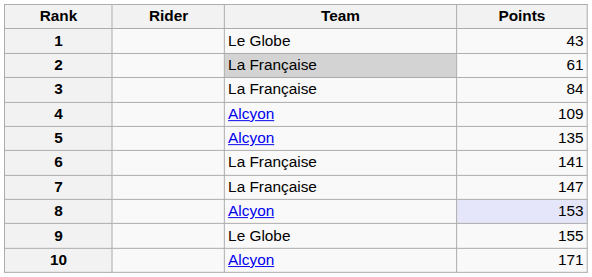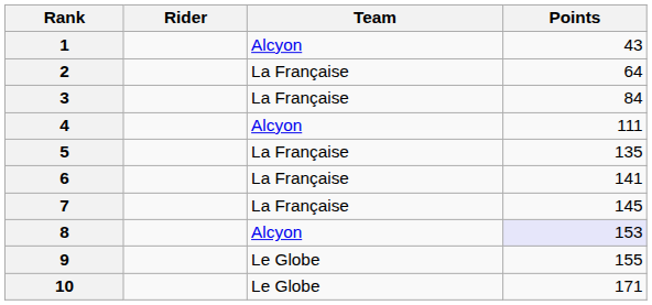 <table class="wikitable" style="width:38em; margin-bottom:0;">
 <tr>
 <th scope="col">Rank</th>
 <th scope="col">Rider</th>
 <th scope="col">Team</th>
 <th scope="col">Points</th>
 </tr>
 <tr>
 <th scope="col">1</th>
 <td></td>
-<td>Le Globe</td>
+<td><a href='#'>Alcyon</a></td>
 <td style="text-align:right;">43</td>
 </tr>
 <tr>
 <th scope="col">2</th>
 <td></td>
-<td style="background: lightgrey;">La Française</td>
-<td style="text-align:right;">61</td>
+<td>La Française</td>
+<td style="text-align:right;">64</td>
 </tr>
 <tr>
 <th scope="col">3</th>
 <td></td>
 <td>La Française</td>
 <td style="text-align:right;">84</td>
 </tr>
 <tr>
 <th scope="col">4</th>
 <td></td>
 <td><a href='#'>Alcyon</a></td>
-<td style="text-align:right;">109</td>
+<td style="text-align:right;">111</td>
 </tr>
 <tr>
 <th scope="col">5</th>
 <td></td>
-<td><a href='#'>Alcyon</a></td>
+<td>La Française</td>
 <td style="text-align:right;">135</td>
 </tr>
 <tr>
 <th scope="col">6</th>
 <td></td>
 <td>La Française</td>
 <td style="text-align:right;">141</td>
 </tr>
 <tr>
 <th scope="col">7</th>
 <td></td>
 <td>La Française</td>
-<td style="text-align:right;">147</td>
+<td style="text-align:right;">145</td>
 </tr>
 <tr>
 <th scope="col">8</th>
 <td></td>
 <td><a href='#'>Alcyon</a></td>
 <td style="background: lavender; text-align:right;">153</td>
 </tr>
 <tr>
 <th scope="col">9</th>
 <td></td>
 <td>Le Globe</td>
 <td style="text-align:right;">155</td>
 </tr>
 <tr>
 <th scope="col">10</th>
 <td></td>
-<td><a href='#'>Alcyon</a></td>
+<td>Le Globe</td>
 <td style="text-align:right;">171</td>
 </tr>
 </table>
